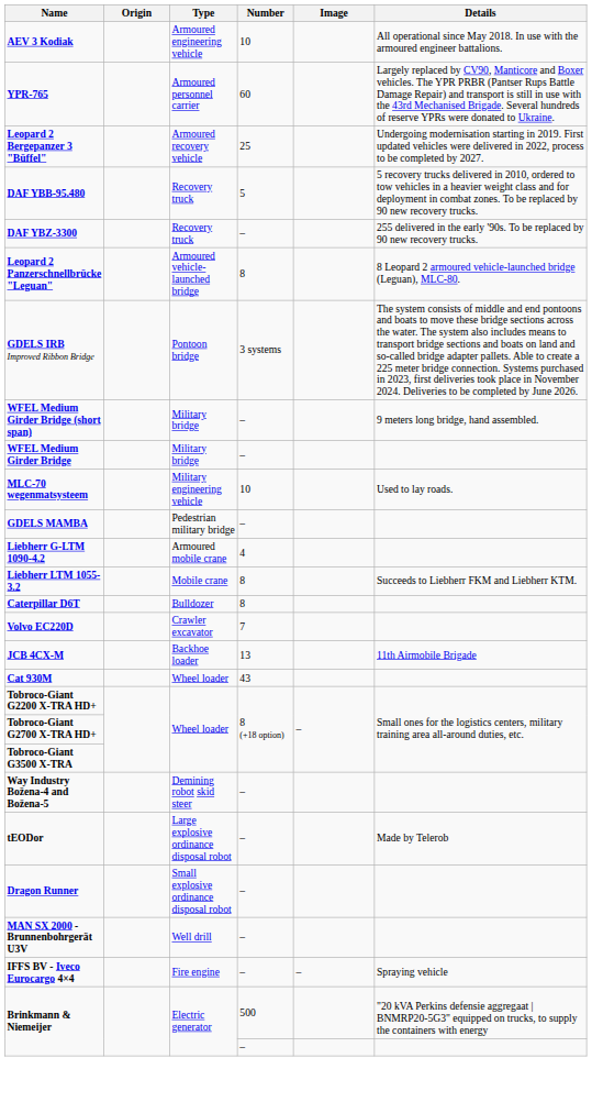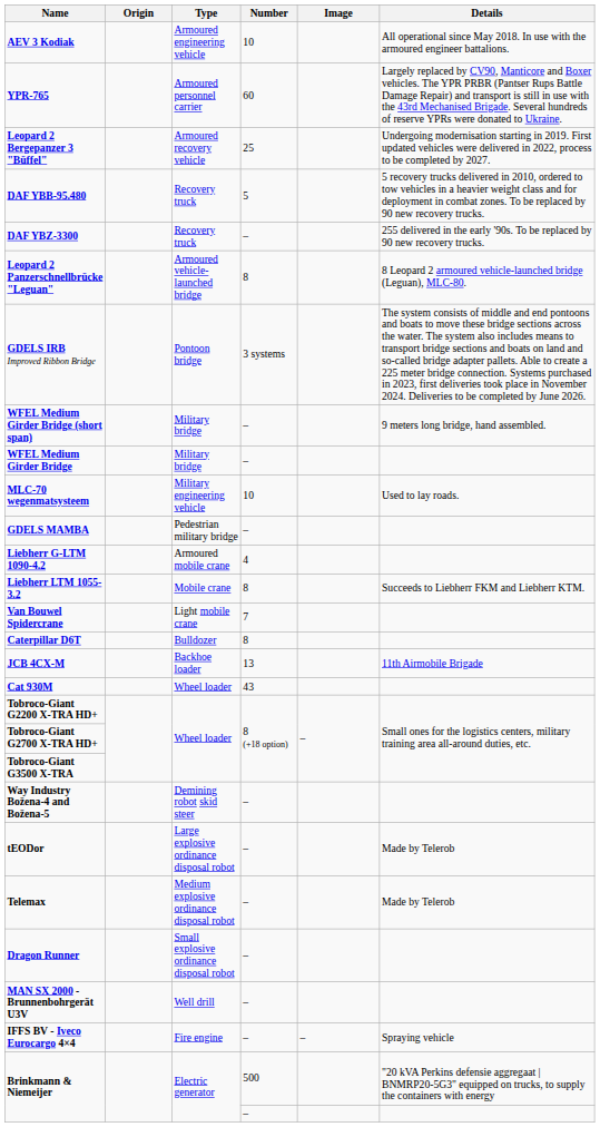 <table class="wikitable" style="margin:auto; width:100%;">
 <tr>
 <th style="text-align: center; width:11%;">Name</th>
 <th style="text-align: center; width:12%;">Origin</th>
 <th style="text-align: center; width:12%;">Type</th>
 <th style="text-align: center; width:10%;">Number</th>
 <th style="text-align: center; width:15%;">Image</th>
 <th style="text-align: center; width:40%;">Details</th>
 </tr>
 <tr>
 <td><strong><a href='#'>AEV 3 Kodiak</a></strong></td>
 <td><small></small><br><small></small></td>
 <td><a href='#'>Armoured engineering vehicle</a></td>
 <td>10</td>
 <td></td>
 <td>All operational since May 2018. In use with the armoured engineer battalions.</td>
 </tr>
 <tr>
 <td><strong><a href='#'>YPR-765</a></strong></td>
 <td><small></small></td>
 <td><a href='#'>Armoured personnel carrier</a></td>
 <td>60</td>
 <td></td>
 <td>Largely replaced by <a href='#'>CV90</a>, <a href='#'>Manticore</a> and <a href='#'>Boxer</a> vehicles. The YPR PRBR (Pantser Rups Battle Damage Repair) and transport is still in use with the <a href='#'>43rd Mechanised Brigade</a>. Several hundreds of reserve YPRs were donated to <a href='#'>Ukraine</a>.</td>
 </tr>
 <tr>
 <td><strong><a href='#'>Leopard 2 Bergepanzer 3 "Büffel"</a></strong></td>
 <td><small></small><br><small></small></td>
 <td><a href='#'>Armoured recovery vehicle</a></td>
 <td>25</td>
 <td></td>
 <td>Undergoing modernisation starting in 2019. First updated vehicles were delivered in 2022, process to be completed by 2027.<br></td>
 </tr>
 <tr>
 <td><strong><a href='#'>DAF YBB-95.480</a></strong></td>
 <td><small></small></td>
 <td><a href='#'>Recovery truck</a></td>
 <td>5</td>
 <td></td>
 <td>5 recovery trucks delivered in 2010, ordered to tow vehicles in a heavier weight class and for deployment in combat zones. To be replaced by 90 new recovery trucks.</td>
 </tr>
 <tr>
 <td><strong><a href='#'>DAF YBZ-3300</a></strong></td>
 <td><small></small></td>
 <td><a href='#'>Recovery truck</a></td>
 <td>–</td>
 <td></td>
 <td>255 delivered in the early '90s. To be replaced by 90 new recovery trucks.</td>
 </tr>
 <tr>
 <td><strong><a href='#'>Leopard 2 Panzerschnellbrücke "Leguan"</a></strong></td>
 <td><small></small></td>
 <td><a href='#'>Armoured vehicle-launched bridge</a></td>
 <td>8</td>
 <td></td>
 <td>8 Leopard 2 <a href='#'>armoured vehicle-launched bridge</a> (Leguan), <a href='#'>MLC-80</a>.</td>
 </tr>
 <tr>
 <td><strong><a href='#'>GDELS IRB</a></strong><br><small><em>Improved Ribbon Bridge</em></small></td>
 <td><small></small></td>
 <td><a href='#'>Pontoon bridge</a></td>
 <td>3 systems</td>
 <td></td>
 <td>The system consists of middle and end pontoons and boats to move these bridge sections across the water. The system also includes means to transport bridge sections and boats on land and so-called bridge adapter pallets. Able to create a 225 meter bridge connection. Systems purchased in 2023, first deliveries took place in November 2024. Deliveries to be completed by June 2026.</td>
 </tr>
 <tr>
 <td><strong><a href='#'>WFEL Medium Girder Bridge (short span)</a></strong></td>
 <td><small></small></td>
 <td><a href='#'>Military bridge</a></td>
 <td>–</td>
 <td></td>
 <td>9 meters long bridge, hand assembled.</td>
 </tr>
 <tr>
 <td><strong><a href='#'>WFEL Medium Girder Bridge</a></strong></td>
 <td><small></small></td>
 <td><a href='#'>Military bridge</a></td>
 <td>–</td>
 <td></td>
 <td></td>
 </tr>
 <tr>
 <td><strong><a href='#'>MLC-70 wegenmatsysteem</a></strong></td>
 <td><small></small><br><small></small></td>
 <td><a href='#'>Military engineering vehicle</a></td>
 <td>10</td>
 <td></td>
 <td>Used to lay roads.</td>
 </tr>
 <tr>
 <td><strong><a href='#'>GDELS MAMBA</a></strong></td>
 <td><small></small></td>
 <td>Pedestrian military bridge</td>
 <td>–</td>
 <td></td>
 <td></td>
 </tr>
 <tr>
 <td><strong><a href='#'>Liebherr G-LTM 1090-4.2</a></strong></td>
 <td><small></small><br><small></small></td>
 <td>Armoured <a href='#'>mobile crane</a></td>
 <td>4</td>
 <td></td>
 <td></td>
 </tr>
 <tr>
 <td><strong><a href='#'>Liebherr LTM 1055-3.2</a></strong></td>
 <td><small></small><br><small></small></td>
 <td><a href='#'>Mobile crane</a></td>
 <td>8</td>
 <td></td>
 <td>Succeeds to Liebherr FKM and Liebherr KTM.</td>
 </tr>
 <tr>
+<td><strong><a href='#'>Van Bouwel Spidercrane</a></strong></td>
+<td><small></small></td>
+<td>Light <a href='#'>mobile crane</a></td>
+<td>7</td>
+<td></td>
+<td></td>
+</tr>
+<tr>
 <td><strong><a href='#'>Caterpillar D6T</a></strong></td>
 <td><small></small></td>
 <td><a href='#'>Bulldozer</a></td>
 <td>8</td>
-<td></td>
-<td></td>
-</tr>
-<tr>
-<td><strong><a href='#'>Volvo EC220D</a></strong></td>
-<td><small></small></td>
-<td><a href='#'>Crawler excavator</a></td>
-<td>7</td>
 <td></td>
 <td></td>
 </tr>
 <tr>
 <td><strong><a href='#'>JCB 4CX-M</a></strong></td>
 <td><small></small><br><small></small></td>
 <td><a href='#'>Backhoe loader</a></td>
 <td>13</td>
 <td></td>
 <td><a href='#'>11th Airmobile Brigade</a></td>
 </tr>
 <tr>
 <td><strong><a href='#'>Cat 930M</a></strong></td>
 <td><small></small></td>
 <td><a href='#'>Wheel loader</a></td>
 <td>43</td>
 <td></td>
 <td></td>
 </tr>
 <tr>
 <td><strong>Tobroco-Giant G2200 X-TRA HD+</strong></td>
 <td rowspan="3"><small></small></td>
 <td rowspan="3"><a href='#'>Wheel loader</a></td>
 <td rowspan="3">8<br><small>(+18 option)</small></td>
 <td rowspan="3">–</td>
 <td rowspan="3">Small ones for the logistics centers, military training area all-around duties, etc.</td>
 </tr>
 <tr>
 <td><strong>Tobroco-Giant G2700 X-TRA HD+</strong></td>
 </tr>
 <tr>
 <td><strong>Tobroco-Giant G3500 X-TRA</strong></td>
 </tr>
 <tr>
 <td><strong>Way Industry Božena-4 and Božena-5</strong></td>
 <td><small></small></td>
 <td><a href='#'>Demining robot</a> <a href='#'>skid steer</a></td>
 <td>–</td>
 <td></td>
 <td></td>
 </tr>
 <tr>
 <td><strong>tEODor</strong></td>
 <td><small></small></td>
 <td><a href='#'>Large explosive ordinance disposal robot</a></td>
 <td>–</td>
 <td></td>
 <td>Made by Telerob</td>
 </tr>
 <tr>
+<td><strong>Telemax</strong></td>
+<td><small></small></td>
+<td><a href='#'>Medium explosive ordinance disposal robot</a></td>
+<td>–</td>
+<td></td>
+<td>Made by Telerob</td>
+</tr>
+<tr>
 <td><strong><a href='#'>Dragon Runner</a></strong></td>
 <td><small></small></td>
 <td><a href='#'>Small explosive ordinance disposal robot</a></td>
 <td>–</td>
 <td></td>
 <td></td>
 </tr>
 <tr>
 <td><strong><a href='#'>MAN SX 2000</a> - Brunnenbohrgerät U3V</strong></td>
 <td><small></small></td>
 <td><a href='#'>Well drill</a></td>
 <td>–</td>
 <td></td>
 <td></td>
 </tr>
 <tr>
 <td><strong>IFFS BV - <a href='#'>Iveco Eurocargo</a> 4×4</strong></td>
 <td><small></small></td>
 <td><a href='#'>Fire engine</a></td>
 <td>–</td>
 <td>–</td>
 <td>Spraying vehicle</td>
 </tr>
 <tr>
 <td rowspan="2"><strong>Brinkmann & Niemeijer</strong></td>
 <td rowspan="2"><small></small></td>
 <td rowspan="2"><a href='#'>Electric generator</a></td>
 <td>500</td>
 <td></td>
 <td><br>"20 kVA Perkins defensie aggregaat | BNMRP20-5G3" equipped on trucks, to supply the containers with energy</td>
 </tr>
 <tr>
 <td>–</td>
 <td></td>
 <td></td>
 </tr>
 </table>
